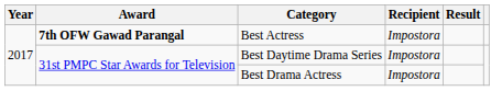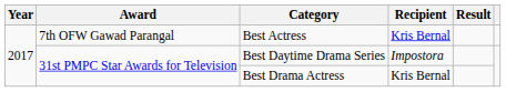 <table class="wikitable">
 <tr>
 <th>Year</th>
 <th>Award</th>
 <th>Category</th>
 <th>Recipient</th>
 <th>Result</th>
 <th></th>
 </tr>
 <tr>
 <td rowspan=3>2017</td>
-<td><strong>7th OFW Gawad Parangal</strong></td>
+<td>7th OFW Gawad Parangal</td>
 <td>Best Actress</td>
-<td><em>Impostora</em></td>
+<td><a href='#'>Kris Bernal</a></td>
 <td></td>
 <td></td>
 </tr>
 <tr>
 <td rowspan=2><a href='#'>31st PMPC Star Awards for Television</a></td>
 <td>Best Daytime Drama Series</td>
 <td><em>Impostora</em></td>
 <td></td>
 <td rowspan=2></td>
 </tr>
 <tr>
 <td>Best Drama Actress</td>
-<td><em>Impostora</em></td>
+<td>Kris Bernal</td>
 <td></td>
 </tr>
 </table>
